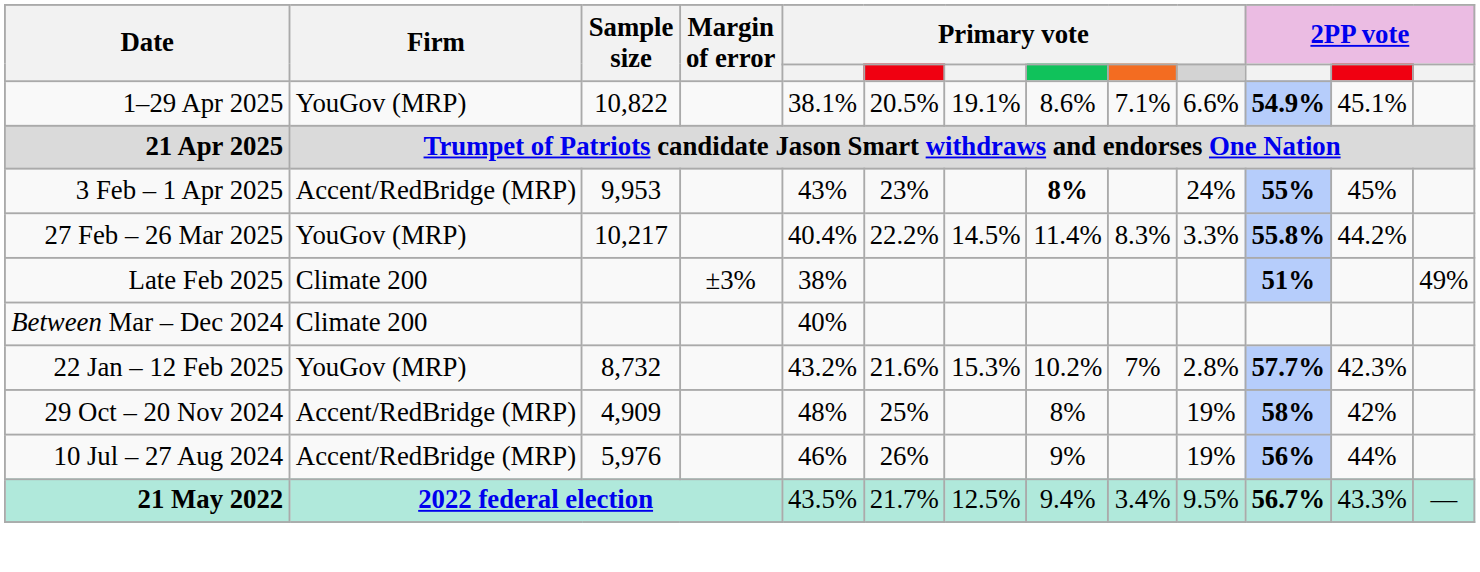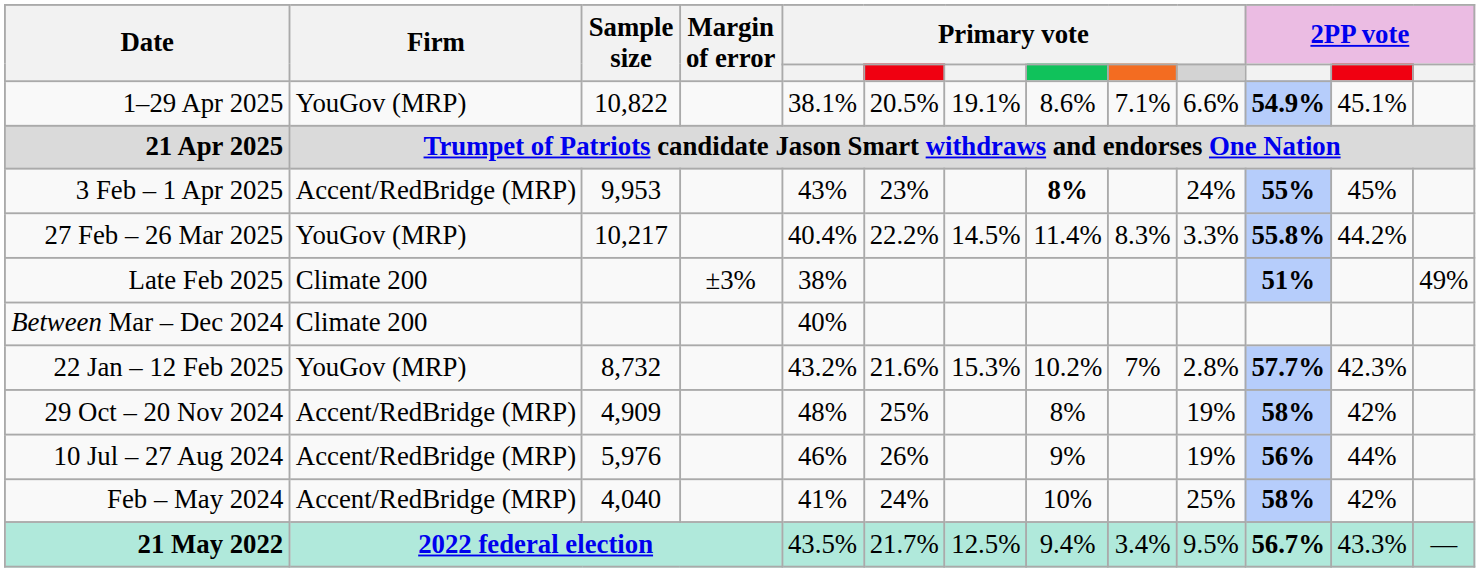 <table class="nowrap wikitable tpl-blanktable" style=text-align:center;font-size:90%>
 <tr>
 <th rowspan=2>Date</th>
 <th rowspan=2>Firm</th>
 <th rowspan=2>Sample<br>size</th>
 <th rowspan=2>Margin<br>of error</th>
 <th colspan=6>Primary vote</th>
 <th colspan=3 class=unsortable style=background:#ebbce3><a href='#'>2PP vote</a></th>
 </tr>
 <tr>
 <th style=background:></th>
 <th style="background:#F00011"></th>
 <th style=background:></th>
 <th style=background:#10C25B></th>
 <th style=background:#f36c21></th>
 <th style=background:lightgray></th>
 <th style=background:></th>
 <th style="background:#F00011"></th>
 <th style=background:></th>
 </tr>
 <tr>
 <td align=right>1–29 Apr 2025</td>
 <td align=left>YouGov (MRP)</td>
 <td>10,822</td>
 <td></td>
 <td>38.1%</td>
 <td>20.5%</td>
 <td>19.1%</td>
 <td>8.6%</td>
 <td>7.1%</td>
 <td>6.6%</td>
 <th style=background:#B6CDFB>54.9%</th>
 <td>45.1%</td>
 <td></td>
 </tr>
 <tr style=background:#DADADA;font-weight:bold>
 <td style=text-align:right data-sort-value=13-April-2024>21 Apr 2025</td>
 <td colspan=12><a href='#'>Trumpet of Patriots</a> candidate Jason Smart <a href='#'>withdraws</a> and endorses <a href='#'>One Nation</a></td>
 </tr>
 <tr>
 <td align=right>3 Feb – 1 Apr 2025</td>
 <td align=left>Accent/RedBridge (MRP)</td>
 <td>9,953</td>
 <td></td>
 <td>43%</td>
 <td>23%</td>
 <td></td>
 <td><strong>8%</strong></td>
 <td></td>
 <td>24%</td>
 <th style=background:#B6CDFB>55%</th>
 <td>45%</td>
 <td></td>
 </tr>
 <tr>
 <td align=right>27 Feb – 26 Mar 2025</td>
 <td align=left>YouGov (MRP)</td>
 <td>10,217</td>
 <td></td>
 <td>40.4%</td>
 <td>22.2%</td>
 <td>14.5%</td>
 <td>11.4%</td>
 <td>8.3%</td>
 <td>3.3%</td>
 <th style="background:#B6CDFB">55.8%</th>
 <td>44.2%</td>
 <td></td>
 </tr>
 <tr>
 <td align=right>Late Feb 2025</td>
 <td align=left>Climate 200</td>
 <td></td>
 <td>±3%</td>
 <td>38%</td>
 <td></td>
 <td></td>
 <td></td>
 <td></td>
 <td></td>
 <th style="background:#B6CDFB">51%</th>
 <td></td>
 <td>49%</td>
 </tr>
 <tr>
 <td align=right><em>Between</em> Mar – Dec 2024</td>
 <td align=left>Climate 200</td>
 <td></td>
 <td></td>
 <td>40%</td>
 <td></td>
 <td></td>
 <td></td>
 <td></td>
 <td></td>
 <td></td>
 <td></td>
 <td></td>
 </tr>
 <tr>
 <td align=right>22 Jan – 12 Feb 2025</td>
 <td align=left>YouGov (MRP)</td>
 <td>8,732</td>
 <td></td>
 <td>43.2%</td>
 <td>21.6%</td>
 <td>15.3%</td>
 <td>10.2%</td>
 <td>7%</td>
 <td>2.8%</td>
 <th style="background:#B6CDFB">57.7%</th>
 <td>42.3%</td>
 <td></td>
 </tr>
 <tr>
 <td align=right>29 Oct – 20 Nov 2024</td>
 <td align=left>Accent/RedBridge (MRP)</td>
 <td>4,909</td>
 <td></td>
 <td>48%</td>
 <td>25%</td>
 <td></td>
 <td>8%</td>
 <td></td>
 <td>19%</td>
 <th style="background:#B6CDFB">58%</th>
 <td>42%</td>
 <td></td>
 </tr>
 <tr>
 <td align=right>10 Jul – 27 Aug 2024</td>
 <td align=left>Accent/RedBridge (MRP)</td>
 <td>5,976</td>
 <td></td>
 <td>46%</td>
 <td>26%</td>
 <td></td>
 <td>9%</td>
 <td></td>
 <td>19%</td>
 <th style="background:#B6CDFB">56%</th>
 <td>44%</td>
 <td></td>
 </tr>
+<tr>
+<td align=right>Feb – May 2024</td>
+<td align=left>Accent/RedBridge (MRP)</td>
+<td>4,040</td>
+<td></td>
+<td>41%</td>
+<td>24%</td>
+<td></td>
+<td>10%</td>
+<td></td>
+<td>25%</td>
+<th style=background:#B6CDFB>58%</th>
+<td>42%</td>
+<td></td>
+</tr>
 <tr style="background:#b0e9db">
 <td style="text-align:right" data-sort-value="21-May-2022"><strong>21 May 2022</strong></td>
 <td colspan="3" style="text-align:center"><strong><a href='#'>2022 federal election</a></strong></td>
 <td>43.5%</td>
 <td>21.7%</td>
 <td>12.5%</td>
 <td>9.4%</td>
 <td>3.4%</td>
 <td>9.5%</td>
 <td><strong>56.7%</strong></td>
 <td>43.3%</td>
 <td>—</td>
 </tr>
 </table>
